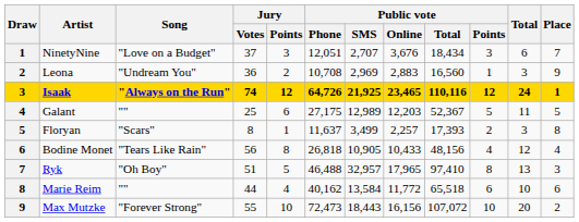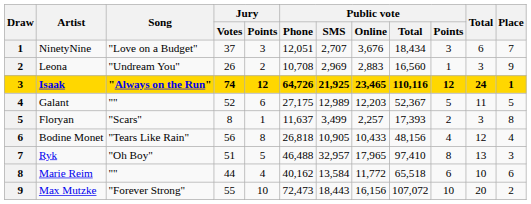 <table class="sortable wikitable plainrowheaders" style="margin: 1em auto 1em auto; text-align:center">
 <tr>
 <th rowspan="2">Draw</th>
 <th rowspan="2">Artist</th>
 <th rowspan="2">Song</th>
 <th colspan="2">Jury</th>
 <th colspan="5">Public vote</th>
 <th rowspan="2">Total</th>
 <th rowspan="2">Place</th>
 </tr>
 <tr>
 <th>Votes</th>
 <th>Points</th>
 <th>Phone</th>
 <th>SMS</th>
 <th>Online</th>
 <th>Total</th>
 <th>Points</th>
 </tr>
 <tr>
 <th scope="row" style="text-align:center;">1</th>
 <td align="left">NinetyNine</td>
 <td align="left">"Love on a Budget"</td>
 <td>37</td>
 <td>3</td>
 <td>12,051</td>
 <td>2,707</td>
 <td>3,676</td>
 <td>18,434</td>
 <td>3</td>
 <td>6</td>
 <td>7</td>
 </tr>
 <tr>
 <th scope="row" style="text-align:center;">2</th>
 <td align="left">Leona</td>
 <td align="left">"Undream You"</td>
-<td>36</td>
+<td>26</td>
 <td>2</td>
 <td>10,708</td>
 <td>2,969</td>
 <td>2,883</td>
 <td>16,560</td>
 <td>1</td>
 <td>3</td>
 <td>9</td>
 </tr>
 <tr style="font-weight:bold; background:gold;">
 <th scope="row" style="text-align:center; font-weight:bold; background:gold;">3</th>
 <td align="left"><a href='#'>Isaak</a></td>
 <td align="left">"<a href='#'>Always on the Run</a>"</td>
 <td>74</td>
 <td>12</td>
 <td>64,726</td>
 <td>21,925</td>
 <td>23,465</td>
 <td>110,116</td>
 <td>12</td>
 <td>24</td>
 <td>1</td>
 </tr>
 <tr>
 <th scope="row" style="text-align:center;">4</th>
 <td align="left">Galant</td>
 <td align="left">""</td>
-<td>25</td>
+<td>52</td>
 <td>6</td>
 <td>27,175</td>
 <td>12,989</td>
 <td>12,203</td>
 <td>52,367</td>
 <td>5</td>
 <td>11</td>
 <td>5</td>
 </tr>
 <tr>
 <th scope="row" style="text-align:center;">5</th>
 <td align="left">Floryan</td>
 <td align="left">"Scars"</td>
 <td>8</td>
 <td>1</td>
 <td>11,637</td>
 <td>3,499</td>
 <td>2,257</td>
 <td>17,393</td>
 <td>2</td>
 <td>3</td>
 <td>8</td>
 </tr>
 <tr>
 <th scope="row" style="text-align:center;">6</th>
 <td align="left">Bodine Monet</td>
 <td align="left">"Tears Like Rain"</td>
 <td>56</td>
 <td>8</td>
 <td>26,818</td>
 <td>10,905</td>
 <td>10,433</td>
 <td>48,156</td>
 <td>4</td>
 <td>12</td>
 <td>4</td>
 </tr>
 <tr>
 <th scope="row" style="text-align:center;">7</th>
 <td align="left"><a href='#'>Ryk</a></td>
 <td align="left">"Oh Boy"</td>
 <td>51</td>
 <td>5</td>
 <td>46,488</td>
 <td>32,957</td>
 <td>17,965</td>
 <td>97,410</td>
 <td>8</td>
 <td>13</td>
 <td>3</td>
 </tr>
 <tr>
 <th scope="row" style="text-align:center;">8</th>
 <td align="left"><a href='#'>Marie Reim</a></td>
 <td align="left">""</td>
 <td>44</td>
 <td>4</td>
 <td>40,162</td>
 <td>13,584</td>
 <td>11,772</td>
 <td>65,518</td>
 <td>6</td>
 <td>10</td>
 <td>6</td>
 </tr>
 <tr>
 <th scope="row" style="text-align:center;">9</th>
 <td align="left"><a href='#'>Max Mutzke</a></td>
 <td align="left">"Forever Strong"</td>
 <td>55</td>
 <td>10</td>
 <td>72,473</td>
 <td>18,443</td>
 <td>16,156</td>
 <td>107,072</td>
 <td>10</td>
 <td>20</td>
 <td>2</td>
 </tr>
 </table>
